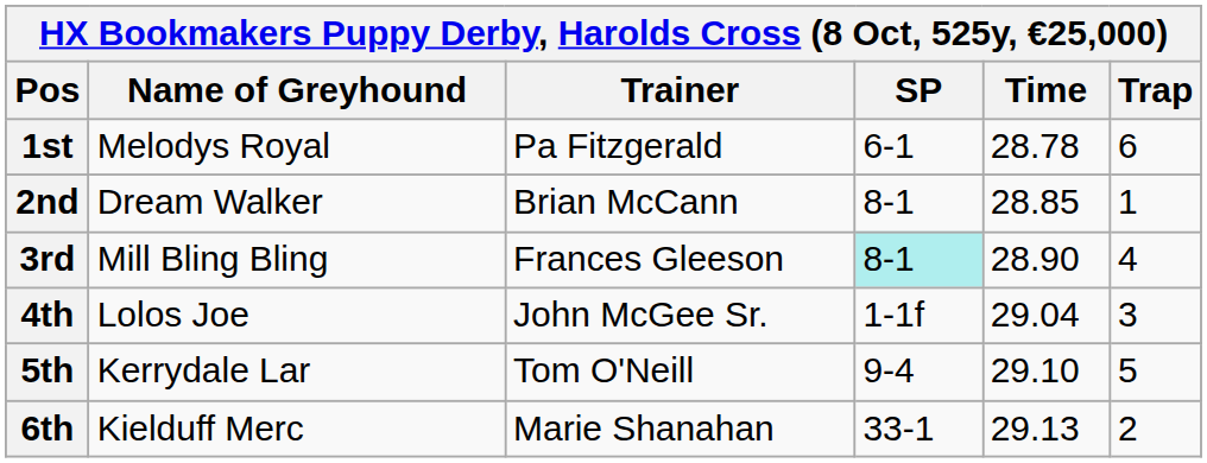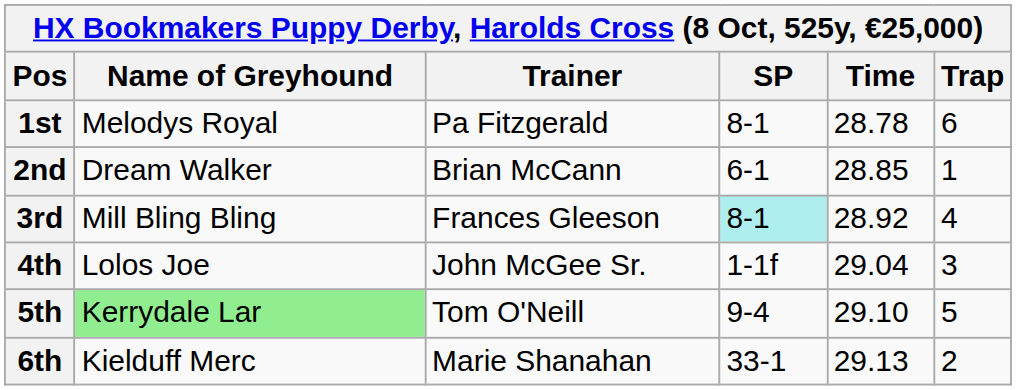 <table class="wikitable">
 <tr>
 <th colspan="6"><a href='#'>HX Bookmakers Puppy Derby</a>, <a href='#'>Harolds Cross</a> (8 Oct, 525y, €25,000)</th>
 </tr>
 <tr>
 <th width=30>Pos</th>
 <th width=180>Name of Greyhound</th>
 <th width=150>Trainer</th>
 <th width=50>SP</th>
 <th width=50>Time</th>
 <th width=30>Trap</th>
 </tr>
 <tr>
 <th>1st</th>
 <td>Melodys Royal</td>
 <td>Pa Fitzgerald</td>
-<td>6-1</td>
+<td>8-1</td>
 <td>28.78</td>
 <td>6</td>
 </tr>
 <tr>
 <th>2nd</th>
 <td>Dream Walker</td>
 <td>Brian McCann</td>
-<td>8-1</td>
+<td>6-1</td>
 <td>28.85</td>
 <td>1</td>
 </tr>
 <tr>
 <th>3rd</th>
 <td>Mill Bling Bling</td>
 <td>Frances Gleeson</td>
 <td style="background: paleturquoise;">8-1</td>
-<td>28.90</td>
+<td>28.92</td>
 <td>4</td>
 </tr>
 <tr>
 <th>4th</th>
 <td>Lolos Joe</td>
 <td>John McGee Sr.</td>
 <td>1-1f</td>
 <td>29.04</td>
 <td>3</td>
 </tr>
 <tr>
 <th>5th</th>
-<td>Kerrydale Lar</td>
+<td style="background: lightgreen;">Kerrydale Lar</td>
 <td>Tom O'Neill</td>
 <td>9-4</td>
 <td>29.10</td>
 <td>5</td>
 </tr>
 <tr>
 <th>6th</th>
 <td>Kielduff Merc</td>
 <td>Marie Shanahan</td>
 <td>33-1</td>
 <td>29.13</td>
 <td>2</td>
 </tr>
 </table>
